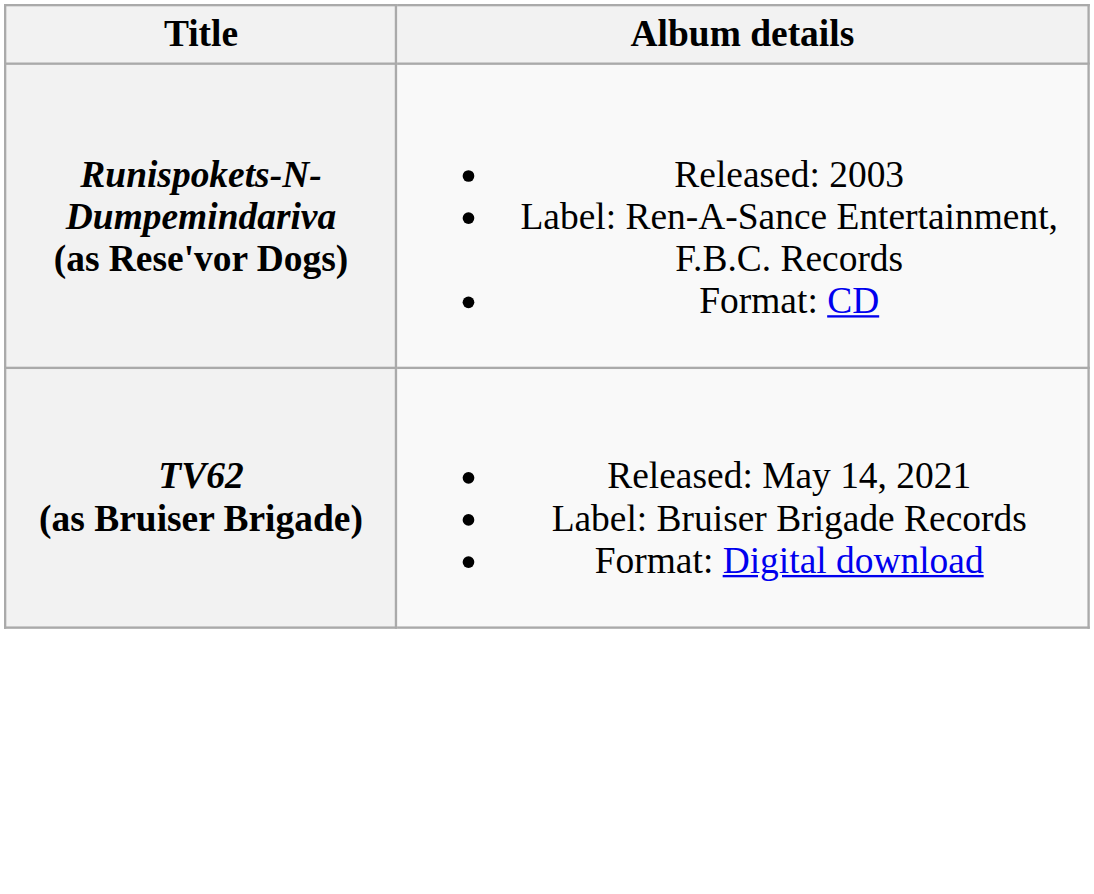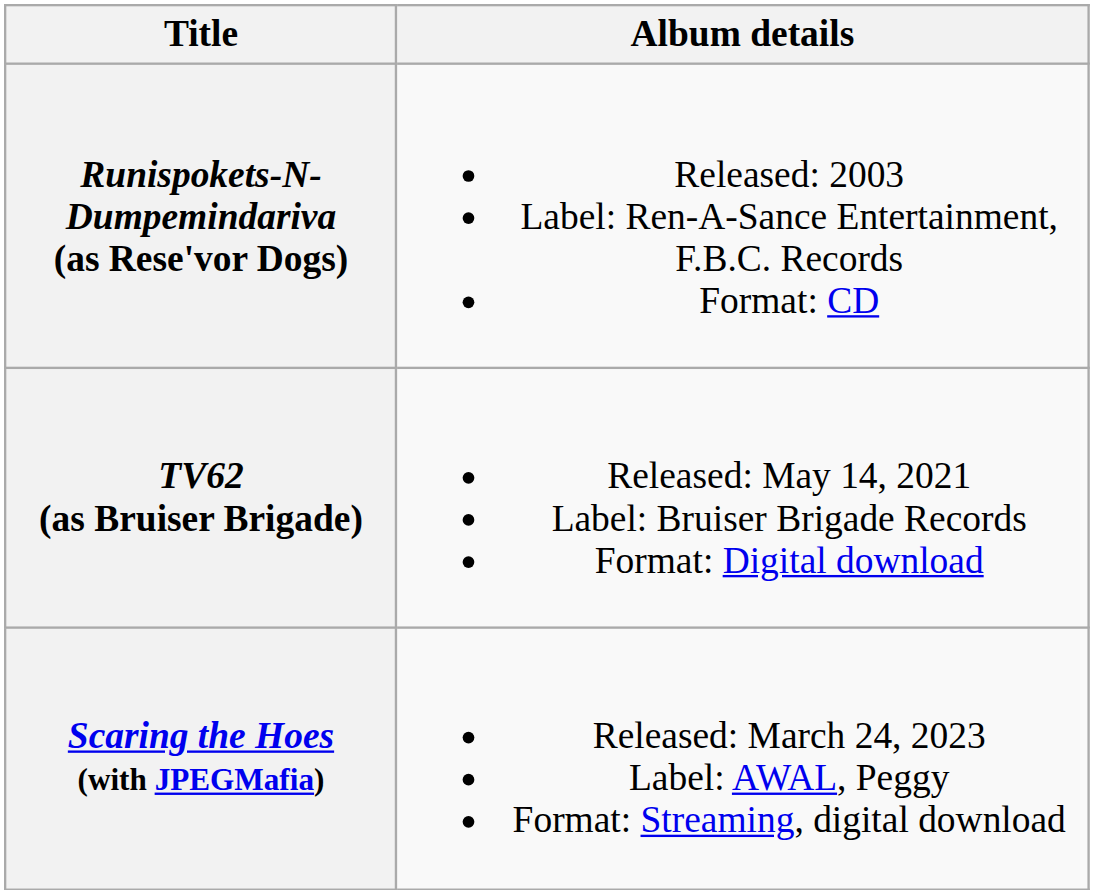 <table class="wikitable plainrowheaders" style="text-align:center;">
 <tr>
 <th scope="col" style="width:10em;">Title</th>
 <th scope="col" style="width:18em;">Album details</th>
 </tr>
 <tr>
 <th scope="row"><em>Runispokets-N-Dumpemindariva</em><br><span>(as Rese'vor Dogs)</span></th>
 <td><br><ul><li>Released: 2003</li><li>Label: Ren-A-Sance Entertainment, F.B.C. Records</li><li>Format: <a href='#'>CD</a></li></ul></td>
 </tr>
 <tr>
 <th scope="row"><em>TV62</em><br><span>(as Bruiser Brigade)</span></th>
 <td><br><ul><li>Released: May 14, 2021</li><li>Label: Bruiser Brigade Records</li><li>Format: <a href='#'>Digital download</a></li></ul></td>
 </tr>
+<tr>
+<th scope="row"><em><a href='#'>Scaring the Hoes</a></em><br><small>(with <a href='#'>JPEGMafia</a>)</small></th>
+<td><br><ul><li>Released: March 24, 2023</li><li>Label: <a href='#'>AWAL</a>, Peggy</li><li>Format: <a href='#'>Streaming</a>, digital download</li></ul></td>
+</tr>
 </table>
